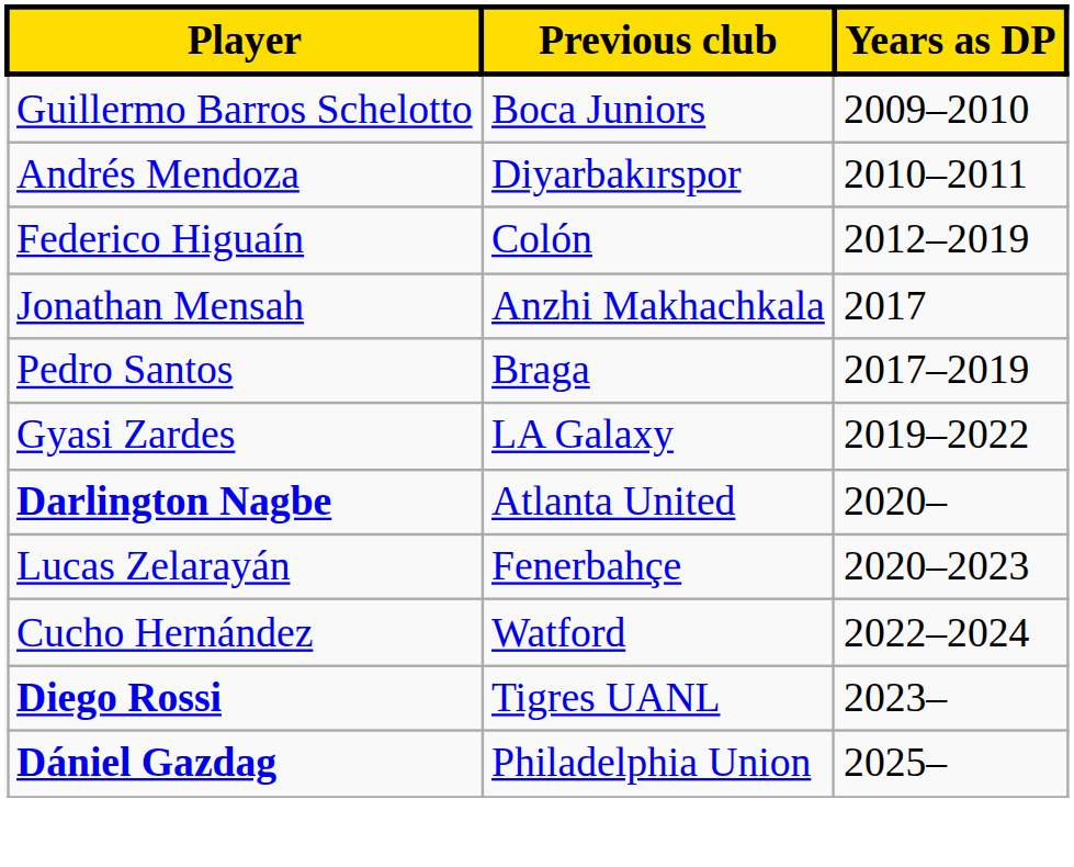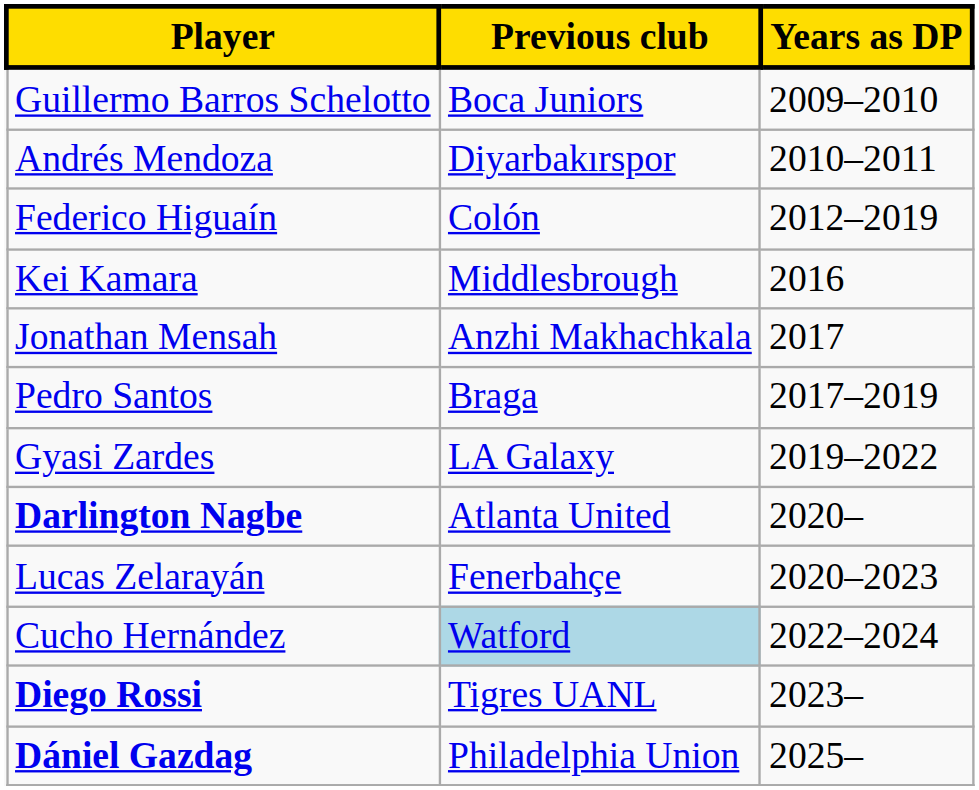 <table class="wikitable" style="text-align:center">
 <tr>
 <th style="background:#FEDD00; color:#000000; border:2px solid #000000;">Player</th>
 <th style="background:#FEDD00; color:#000000; border:2px solid #000000;">Previous club</th>
 <th style="background:#FEDD00; color:#000000; border:2px solid #000000;">Years as DP</th>
 </tr>
 <tr>
 <td align=left> <a href='#'>Guillermo Barros Schelotto</a></td>
 <td align=left> <a href='#'>Boca Juniors</a></td>
 <td align=left>2009–2010</td>
 </tr>
 <tr>
 <td align=left> <a href='#'>Andrés Mendoza</a></td>
 <td align=left> <a href='#'>Diyarbakırspor</a></td>
 <td align=left>2010–2011</td>
 </tr>
 <tr>
 <td align=left> <a href='#'>Federico Higuaín</a></td>
 <td align=left> <a href='#'>Colón</a></td>
 <td align=left>2012–2019</td>
+</tr>
+<tr>
+<td align=left> <a href='#'>Kei Kamara</a></td>
+<td align=left> <a href='#'>Middlesbrough</a></td>
+<td align=left>2016</td>
 </tr>
 <tr>
 <td align=left> <a href='#'>Jonathan Mensah</a></td>
 <td align=left> <a href='#'>Anzhi Makhachkala</a></td>
 <td align=left>2017</td>
 </tr>
 <tr>
 <td align=left> <a href='#'>Pedro Santos</a></td>
 <td align=left> <a href='#'>Braga</a></td>
 <td align=left>2017–2019</td>
 </tr>
 <tr>
 <td align=left> <a href='#'>Gyasi Zardes</a></td>
 <td align=left> <a href='#'>LA Galaxy</a></td>
 <td align=left>2019–2022</td>
 </tr>
 <tr>
 <td align=left> <strong><a href='#'>Darlington Nagbe</a></strong></td>
 <td align=left> <a href='#'>Atlanta United</a></td>
 <td align=left>2020–</td>
 </tr>
 <tr>
 <td align=left> <a href='#'>Lucas Zelarayán</a></td>
 <td align=left> <a href='#'>Fenerbahçe</a></td>
 <td align=left>2020–2023</td>
 </tr>
 <tr>
 <td align=left> <a href='#'>Cucho Hernández</a></td>
-<td align=left> <a href='#'>Watford</a></td>
+<td align=left style="background: lightblue;"> <a href='#'>Watford</a></td>
 <td align=left>2022–2024</td>
 </tr>
 <tr>
 <td align=left> <strong><a href='#'>Diego Rossi</a></strong></td>
 <td align=left> <a href='#'>Tigres UANL</a></td>
 <td align=left>2023–</td>
 </tr>
 <tr>
 <td align=left> <strong><a href='#'>Dániel Gazdag</a></strong></td>
 <td align=left> <a href='#'>Philadelphia Union</a></td>
 <td align=left>2025–</td>
 </tr>
 <tr>
 </tr>
 </table>
